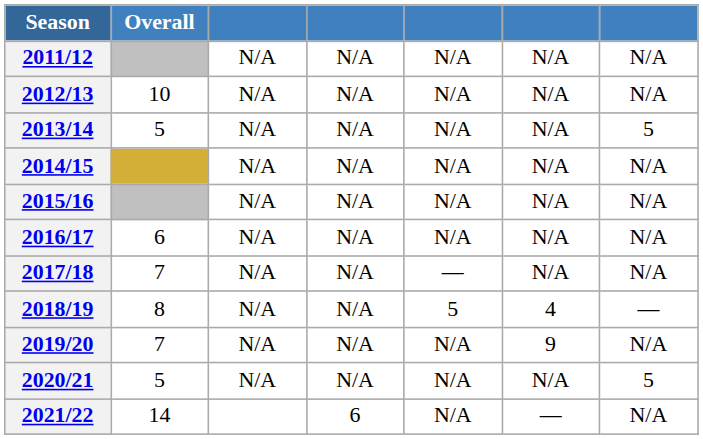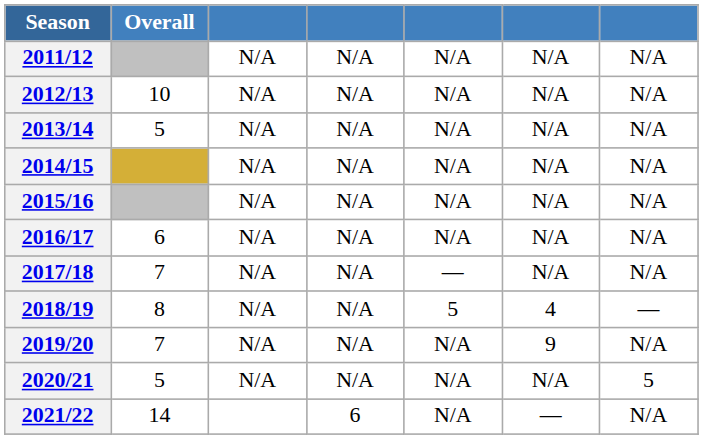 <table class="wikitable" style="font-size:86%; text-align:center; border:grey solid 1px; border-collapse:collapse; background:#ffffff;">
 <tr>
 <th style="background-color:#369; color:white; width:60px;"> Season </th>
 <th style="background-color:#4180be; color:white; width:55px;">Overall</th>
 <th style="background-color:#4180be; color:white; width:55px;"></th>
 <th style="background-color:#4180be; color:white; width:55px;"></th>
 <th style="background-color:#4180be; color:white; width:55px;"></th>
 <th style="background-color:#4180be; color:white; width:55px;"></th>
 <th style="background-color:#4180be; color:white; width:55px;"></th>
 </tr>
 <tr>
 <th scope=row align=center><a href='#'>2011/12</a></th>
 <td align=center bgcolor=silver></td>
 <td align=center>N/A</td>
 <td align=center>N/A</td>
 <td align=center>N/A</td>
 <td align=center>N/A</td>
 <td align=center>N/A</td>
 </tr>
 <tr>
 <th scope=row align=center><a href='#'>2012/13</a></th>
 <td align=center>10</td>
 <td align=center>N/A</td>
 <td align=center>N/A</td>
 <td align=center>N/A</td>
 <td align=center>N/A</td>
 <td align=center>N/A</td>
 </tr>
 <tr>
 <th scope=row align=center><a href='#'>2013/14</a></th>
 <td align=center>5</td>
 <td align=center>N/A</td>
 <td align=center>N/A</td>
 <td align=center>N/A</td>
 <td align=center>N/A</td>
-<td align=center>5</td>
+<td align=center>N/A</td>
 </tr>
 <tr>
 <th scope=row align=center><a href='#'>2014/15</a></th>
 <td align=center bgcolor=#D4AF37></td>
 <td align=center>N/A</td>
 <td align=center>N/A</td>
 <td align=center>N/A</td>
 <td align=center>N/A</td>
 <td align=center>N/A</td>
 </tr>
 <tr>
 <th scope=row align=center><a href='#'>2015/16</a></th>
 <td align=center bgcolor=silver></td>
 <td align=center>N/A</td>
 <td align=center>N/A</td>
 <td align=center>N/A</td>
 <td align=center>N/A</td>
 <td align=center>N/A</td>
 </tr>
 <tr>
 <th scope=row align=center><a href='#'>2016/17</a></th>
 <td align=center>6</td>
 <td align=center>N/A</td>
 <td align=center>N/A</td>
 <td align=center>N/A</td>
 <td align=center>N/A</td>
 <td align=center>N/A</td>
 </tr>
 <tr>
 <th scope=row align=center><a href='#'>2017/18</a></th>
 <td align=center>7</td>
 <td align=center>N/A</td>
 <td align=center>N/A</td>
 <td align=center>—</td>
 <td align=center>N/A</td>
 <td align=center>N/A</td>
 </tr>
 <tr>
 <th scope=row align=center><a href='#'>2018/19</a></th>
 <td align=center>8</td>
 <td align=center>N/A</td>
 <td align=center>N/A</td>
 <td align=center>5</td>
 <td align=center>4</td>
 <td align=center>—</td>
 </tr>
 <tr>
 <th scope=row align=center><a href='#'>2019/20</a></th>
 <td align=center>7</td>
 <td align=center>N/A</td>
 <td align=center>N/A</td>
 <td align=center>N/A</td>
 <td align=center>9</td>
 <td align=center>N/A</td>
 </tr>
 <tr>
 <th scope=row align=center><a href='#'>2020/21</a></th>
 <td align=center>5</td>
 <td align=center>N/A</td>
 <td align=center>N/A</td>
 <td align=center>N/A</td>
 <td align=center>N/A</td>
 <td align=center>5</td>
 </tr>
 <tr>
 <th scope=row align=center><a href='#'>2021/22</a></th>
 <td align=center>14</td>
 <td align=center></td>
 <td align=center>6</td>
 <td align=center>N/A</td>
 <td align=center>—</td>
 <td align=center>N/A</td>
 </tr>
 </table>
